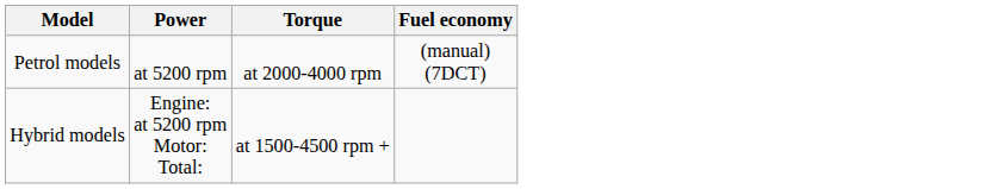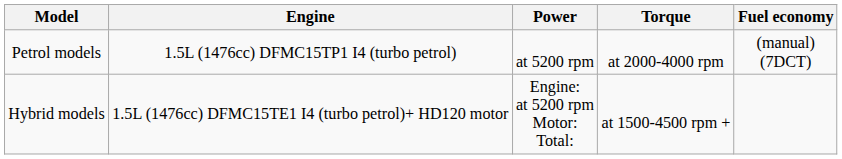 <table class="wikitable sortable" style="text-align: center;">
 <tr>
 <th>Model</th>
+<th>Engine</th>
 <th>Power</th>
 <th>Torque</th>
 <th>Fuel economy</th>
 </tr>
 <tr>
 <td>Petrol models</td>
+<td rowspan="1">1.5L (1476cc) DFMC15TP1 I4 (turbo petrol)</td>
 <td> <br> at 5200 rpm</td>
 <td> <br> at 2000-4000 rpm</td>
 <td> (manual)<br> (7DCT)</td>
 </tr>
 <tr>
 <td>Hybrid models</td>
+<td rowspan="1">1.5L (1476cc) DFMC15TE1 I4 (turbo petrol)+ HD120 motor</td>
 <td>Engine:  <br> at 5200 rpm<br>Motor: <br>Total: </td>
 <td> <br> at 1500-4500 rpm + </td>
 <td></td>
 </tr>
 </table>
